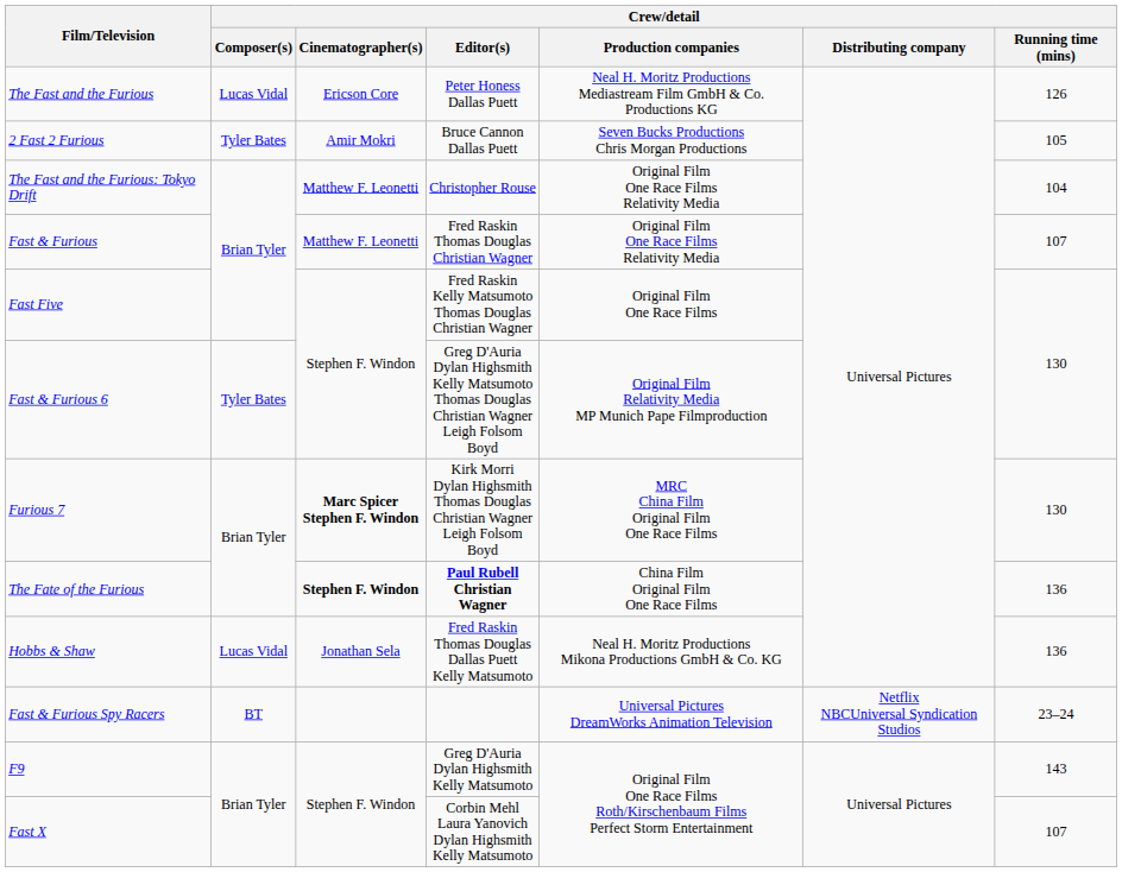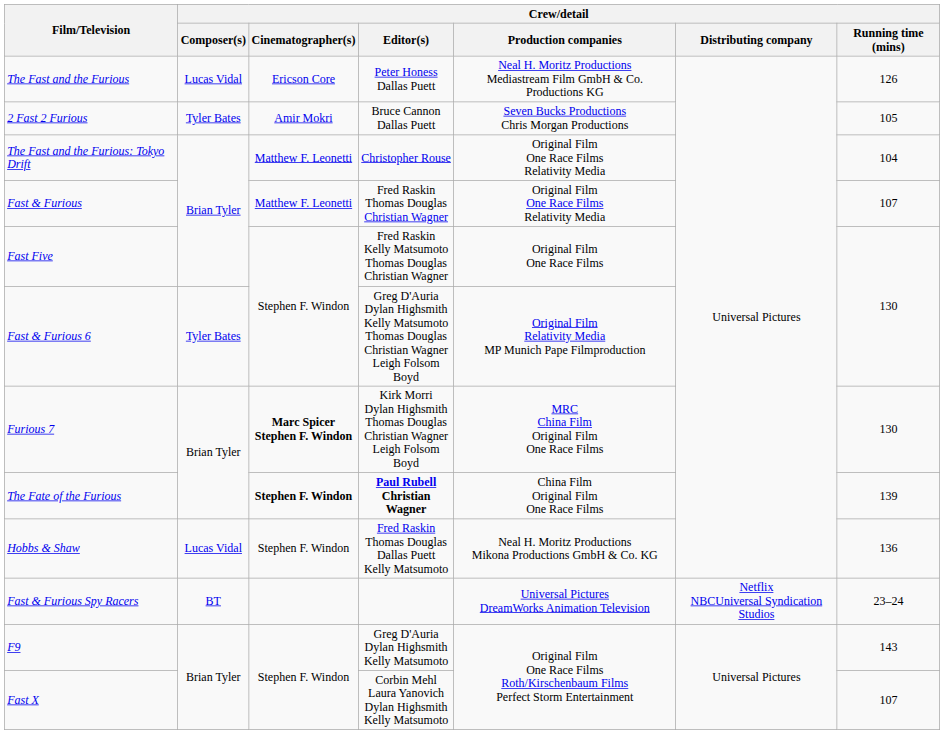 <table class="wikitable plainrowheaders" style="text-align:center;">
 <tr>
 <th rowspan="2">Film/Television</th>
 <th colspan="6">Crew/detail</th>
 </tr>
 <tr>
 <th>Composer(s)</th>
 <th>Cinematographer(s)</th>
 <th>Editor(s)</th>
 <th>Production companies</th>
 <th>Distributing company</th>
 <th>Running time (mins)</th>
 </tr>
 <tr>
 <td style="text-align:left"><a href='#'><em>The Fast and the Furious</em></a></td>
 <td><a href='#'>Lucas Vidal</a></td>
 <td><a href='#'>Ericson Core</a></td>
 <td><a href='#'>Peter Honess</a><br>Dallas Puett</td>
 <td><a href='#'>Neal H. Moritz Productions</a><br>Mediastream Film GmbH & Co. Productions KG</td>
 <td rowspan="9">Universal Pictures</td>
 <td>126</td>
 </tr>
 <tr>
 <td style="text-align:left"><em><a href='#'>2 Fast 2 Furious</a></em></td>
 <td><a href='#'>Tyler Bates</a></td>
 <td><a href='#'>Amir Mokri</a></td>
 <td>Bruce Cannon<br>Dallas Puett</td>
 <td><a href='#'>Seven Bucks Productions</a><br>Chris Morgan Productions</td>
 <td>105</td>
 </tr>
 <tr>
 <td style="text-align:left"><em><a href='#'>The Fast and the Furious: Tokyo Drift</a></em></td>
 <td rowspan="3"><a href='#'>Brian Tyler</a></td>
 <td><a href='#'>Matthew F. Leonetti</a></td>
 <td><a href='#'>Christopher Rouse</a></td>
 <td>Original Film<br>One Race Films<br>Relativity Media</td>
 <td>104</td>
 </tr>
 <tr>
 <td style="text-align:left"><a href='#'><em>Fast & Furious</em></a></td>
 <td><a href='#'>Matthew F. Leonetti</a></td>
 <td>Fred Raskin<br>Thomas Douglas<br><a href='#'>Christian Wagner</a></td>
 <td>Original Film<br><a href='#'>One Race Films</a><br>Relativity Media</td>
 <td>107</td>
 </tr>
 <tr>
 <td style="text-align:left"><em><a href='#'>Fast Five</a></em></td>
 <td rowspan="2">Stephen F. Windon</td>
 <td>Fred Raskin<br>Kelly Matsumoto<br>Thomas Douglas<br>Christian Wagner</td>
 <td>Original Film<br>One Race Films</td>
 <td rowspan="2">130</td>
 </tr>
 <tr>
 <td style="text-align:left"><em><a href='#'>Fast & Furious 6</a></em></td>
 <td><a href='#'>Tyler Bates</a></td>
 <td>Greg D'Auria<br>Dylan Highsmith<br>Kelly Matsumoto<br>Thomas Douglas<br>Christian Wagner<br>Leigh Folsom Boyd</td>
 <td><a href='#'>Original Film</a><br><a href='#'>Relativity Media</a><br>MP Munich Pape Filmproduction</td>
 </tr>
 <tr>
 <td style="text-align:left"><em><a href='#'>Furious 7</a></em></td>
 <td rowspan="2">Brian Tyler</td>
 <td><strong>Marc Spicer<br>Stephen F. Windon</strong></td>
 <td>Kirk Morri<br>Dylan Highsmith<br>Thomas Douglas<br>Christian Wagner<br>Leigh Folsom Boyd</td>
 <td><a href='#'>MRC</a><br><a href='#'>China Film</a><br>Original Film<br>One Race Films</td>
 <td>130</td>
 </tr>
 <tr>
 <td style="text-align:left"><em><a href='#'>The Fate of the Furious</a></em></td>
 <td><strong>Stephen F. Windon</strong></td>
 <td><strong><a href='#'>Paul Rubell</a><br>Christian Wagner</strong></td>
 <td>China Film<br>Original Film<br>One Race Films</td>
-<td>136</td>
+<td>139</td>
 </tr>
 <tr>
 <td style="text-align:left"><em><a href='#'>Hobbs & Shaw</a></em></td>
 <td><a href='#'>Lucas Vidal</a></td>
-<td><a href='#'>Jonathan Sela</a></td>
+<td>Stephen F. Windon</td>
 <td><a href='#'>Fred Raskin</a><br>Thomas Douglas <br>Dallas Puett<br>Kelly Matsumoto</td>
 <td>Neal H. Moritz Productions<br>Mikona Productions GmbH & Co. KG</td>
 <td>136</td>
 </tr>
 <tr>
 <td style="text-align:left"><em><a href='#'>Fast & Furious Spy Racers</a></em></td>
 <td><a href='#'>BT</a></td>
 <td></td>
 <td></td>
 <td><a href='#'>Universal Pictures</a><br><a href='#'>DreamWorks Animation Television</a></td>
 <td><a href='#'>Netflix</a><br><a href='#'>NBCUniversal Syndication Studios</a></td>
 <td>23–24</td>
 </tr>
 <tr>
 <td style="text-align:left"><a href='#'><em>F9</em></a></td>
 <td rowspan="2">Brian Tyler</td>
 <td rowspan="2">Stephen F. Windon</td>
 <td>Greg D'Auria<br>Dylan Highsmith<br>Kelly Matsumoto</td>
 <td rowspan="2">Original Film<br>One Race Films<br><a href='#'>Roth/Kirschenbaum Films</a><br>Perfect Storm Entertainment</td>
 <td rowspan="2">Universal Pictures</td>
 <td>143</td>
 </tr>
 <tr>
 <td style="text-align:left"><em><a href='#'>Fast X</a></em></td>
 <td>Corbin Mehl<br>Laura Yanovich<br>Dylan Highsmith<br>Kelly Matsumoto</td>
 <td>107</td>
 </tr>
 </table>
